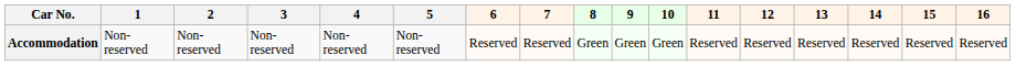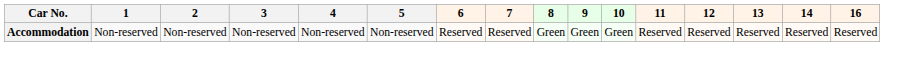 <table class="wikitable">
 <tr>
 <th>Car No.</th>
 <th>1</th>
 <th>2</th>
 <th>3</th>
 <th>4</th>
 <th>5</th>
 <th style="background: #FFF2E6">6</th>
 <th style="background: #FFF2E6">7</th>
 <th style="background: #E6FFE6">8</th>
 <th style="background: #E6FFE6">9</th>
 <th style="background: #E6FFE6">10</th>
 <th style="background: #FFF2E6">11</th>
 <th style="background: #FFF2E6">12</th>
 <th style="background: #FFF2E6">13</th>
 <th style="background: #FFF2E6">14</th>
-<th style="background: #FFF2E6">15</th>
 <th style="background: #FFF2E6">16</th>
 </tr>
 <tr>
 <th>Accommodation</th>
 <td>Non-reserved</td>
 <td>Non-reserved</td>
 <td>Non-reserved</td>
 <td>Non-reserved</td>
 <td>Non-reserved</td>
 <td style="background: #FFFAF5">Reserved</td>
 <td style="background: #FFFAF5">Reserved</td>
 <td style="background: #F5FFF5">Green</td>
 <td style="background: #F5FFF5">Green</td>
 <td style="background: #F5FFF5">Green</td>
 <td style="background: #FFFAF5">Reserved</td>
 <td style="background: #FFFAF5">Reserved</td>
 <td style="background: #FFFAF5">Reserved</td>
 <td style="background: #FFFAF5">Reserved</td>
 <td style="background: #FFFAF5">Reserved</td>
-<td style="background: #FFFAF5">Reserved</td>
 </tr>
 </table>
